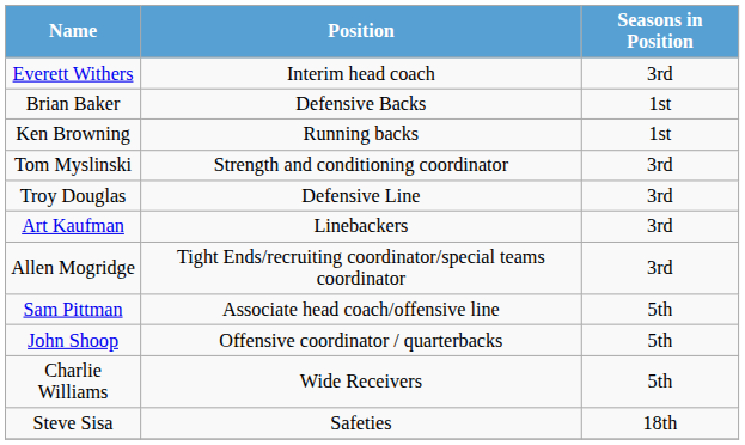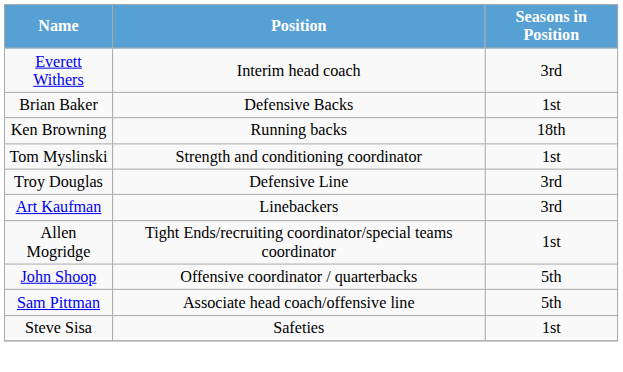 <table class="wikitable">
 <tr align="center"  style="background:#56A0D3;color:#FFFFFF;">
 <td><strong>Name</strong></td>
 <td><strong>Position</strong></td>
 <td><strong>Seasons in Position</strong></td>
 </tr>
 <tr align="center">
 <td><a href='#'>Everett Withers</a></td>
 <td>Interim head coach</td>
 <td>3rd</td>
 </tr>
 <tr align="center">
 <td>Brian Baker</td>
 <td>Defensive Backs</td>
 <td>1st</td>
 </tr>
 <tr align="center">
 <td>Ken Browning</td>
 <td>Running backs</td>
-<td>1st</td>
+<td>18th</td>
 </tr>
 <tr align="center">
 <td>Tom Myslinski</td>
 <td>Strength and conditioning coordinator</td>
-<td>3rd</td>
+<td>1st</td>
 </tr>
 <tr align="center">
 <td>Troy Douglas</td>
 <td>Defensive Line</td>
 <td>3rd</td>
 </tr>
 <tr align="center">
 <td><a href='#'>Art Kaufman</a></td>
 <td>Linebackers</td>
 <td>3rd</td>
 </tr>
 <tr align="center">
 <td>Allen Mogridge</td>
 <td>Tight Ends/recruiting coordinator/special teams coordinator</td>
-<td>3rd</td>
+<td>1st</td>
+</tr>
+<tr align="center">
+<td><a href='#'>John Shoop</a></td>
+<td>Offensive coordinator / quarterbacks</td>
+<td>5th</td>
 </tr>
 <tr align="center">
 <td><a href='#'>Sam Pittman</a></td>
 <td>Associate head coach/offensive line</td>
 <td>5th</td>
 </tr>
 <tr align="center">
-<td><a href='#'>John Shoop</a></td>
-<td>Offensive coordinator / quarterbacks</td>
-<td>5th</td>
-</tr>
-<tr align="center">
-<td>Charlie Williams</td>
-<td>Wide Receivers</td>
-<td>5th</td>
-</tr>
-<tr align="center">
 <td>Steve Sisa</td>
 <td>Safeties</td>
-<td>18th</td>
+<td>1st</td>
 </tr>
 <tr>
 </tr>
 </table>
